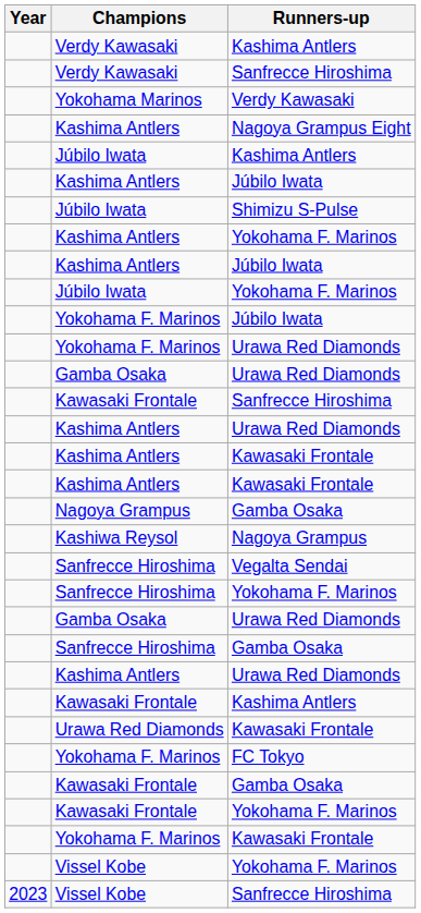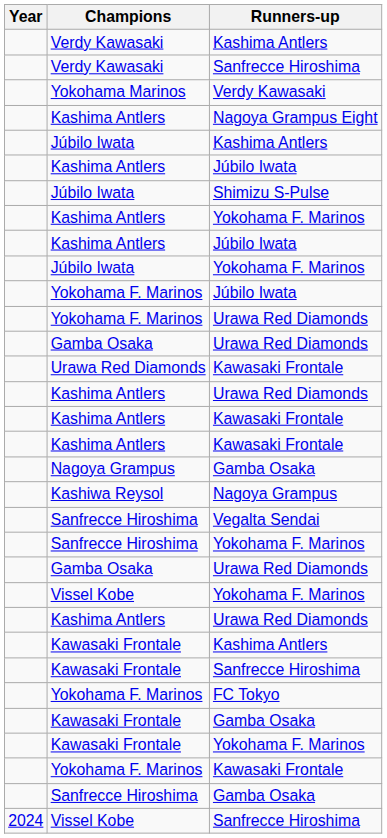 <table class="wikitable">
 <tr>
 <th>Year</th>
 <th>Champions</th>
 <th>Runners-up</th>
 </tr>
 <tr>
 <td></td>
 <td><a href='#'>Verdy Kawasaki</a></td>
 <td><a href='#'>Kashima Antlers</a></td>
 </tr>
 <tr>
 <td></td>
 <td><a href='#'>Verdy Kawasaki</a></td>
 <td><a href='#'>Sanfrecce Hiroshima</a></td>
 </tr>
 <tr>
 <td></td>
 <td><a href='#'>Yokohama Marinos</a></td>
 <td><a href='#'>Verdy Kawasaki</a></td>
 </tr>
 <tr>
 <td></td>
 <td><a href='#'>Kashima Antlers</a></td>
 <td><a href='#'>Nagoya Grampus Eight</a></td>
 </tr>
 <tr>
 <td></td>
 <td><a href='#'>Júbilo Iwata</a></td>
 <td><a href='#'>Kashima Antlers</a></td>
 </tr>
 <tr>
 <td></td>
 <td><a href='#'>Kashima Antlers</a></td>
 <td><a href='#'>Júbilo Iwata</a></td>
 </tr>
 <tr>
 <td></td>
 <td><a href='#'>Júbilo Iwata</a></td>
 <td><a href='#'>Shimizu S-Pulse</a></td>
 </tr>
 <tr>
 <td></td>
 <td><a href='#'>Kashima Antlers</a></td>
 <td><a href='#'>Yokohama F. Marinos</a></td>
 </tr>
 <tr>
 <td></td>
 <td><a href='#'>Kashima Antlers</a></td>
 <td><a href='#'>Júbilo Iwata</a></td>
 </tr>
 <tr>
 <td></td>
 <td><a href='#'>Júbilo Iwata</a></td>
 <td><a href='#'>Yokohama F. Marinos</a></td>
 </tr>
 <tr>
 <td></td>
 <td><a href='#'>Yokohama F. Marinos</a></td>
 <td><a href='#'>Júbilo Iwata</a></td>
 </tr>
 <tr>
 <td></td>
 <td><a href='#'>Yokohama F. Marinos</a></td>
 <td><a href='#'>Urawa Red Diamonds</a></td>
 </tr>
 <tr>
 <td></td>
 <td><a href='#'>Gamba Osaka</a></td>
 <td><a href='#'>Urawa Red Diamonds</a></td>
 </tr>
 <tr>
 <td></td>
+<td><a href='#'>Urawa Red Diamonds</a></td>
 <td><a href='#'>Kawasaki Frontale</a></td>
-<td><a href='#'>Sanfrecce Hiroshima</a></td>
 </tr>
 <tr>
 <td></td>
 <td><a href='#'>Kashima Antlers</a></td>
 <td><a href='#'>Urawa Red Diamonds</a></td>
 </tr>
 <tr>
 <td></td>
 <td><a href='#'>Kashima Antlers</a></td>
 <td><a href='#'>Kawasaki Frontale</a></td>
 </tr>
 <tr>
 <td></td>
 <td><a href='#'>Kashima Antlers</a></td>
 <td><a href='#'>Kawasaki Frontale</a></td>
 </tr>
 <tr>
 <td></td>
 <td><a href='#'>Nagoya Grampus</a></td>
 <td><a href='#'>Gamba Osaka</a></td>
 </tr>
 <tr>
 <td></td>
 <td><a href='#'>Kashiwa Reysol</a></td>
 <td><a href='#'>Nagoya Grampus</a></td>
 </tr>
 <tr>
 <td></td>
 <td><a href='#'>Sanfrecce Hiroshima</a></td>
 <td><a href='#'>Vegalta Sendai</a></td>
 </tr>
 <tr>
 <td></td>
 <td><a href='#'>Sanfrecce Hiroshima</a></td>
 <td><a href='#'>Yokohama F. Marinos</a></td>
 </tr>
 <tr>
 <td></td>
 <td><a href='#'>Gamba Osaka</a></td>
 <td><a href='#'>Urawa Red Diamonds</a></td>
 </tr>
 <tr>
 <td></td>
-<td><a href='#'>Sanfrecce Hiroshima</a></td>
-<td><a href='#'>Gamba Osaka</a></td>
+<td><a href='#'>Vissel Kobe</a></td>
+<td><a href='#'>Yokohama F. Marinos</a></td>
 </tr>
 <tr>
 <td></td>
 <td><a href='#'>Kashima Antlers</a></td>
 <td><a href='#'>Urawa Red Diamonds</a></td>
 </tr>
 <tr>
 <td></td>
 <td><a href='#'>Kawasaki Frontale</a></td>
 <td><a href='#'>Kashima Antlers</a></td>
 </tr>
 <tr>
 <td></td>
-<td><a href='#'>Urawa Red Diamonds</a></td>
 <td><a href='#'>Kawasaki Frontale</a></td>
+<td><a href='#'>Sanfrecce Hiroshima</a></td>
 </tr>
 <tr>
 <td></td>
 <td><a href='#'>Yokohama F. Marinos</a></td>
 <td><a href='#'>FC Tokyo</a></td>
 </tr>
 <tr>
 <td></td>
 <td><a href='#'>Kawasaki Frontale</a></td>
 <td><a href='#'>Gamba Osaka</a></td>
 </tr>
 <tr>
 <td></td>
 <td><a href='#'>Kawasaki Frontale</a></td>
 <td><a href='#'>Yokohama F. Marinos</a></td>
 </tr>
 <tr>
 <td></td>
 <td><a href='#'>Yokohama F. Marinos</a></td>
 <td><a href='#'>Kawasaki Frontale</a></td>
 </tr>
 <tr>
 <td></td>
-<td><a href='#'>Vissel Kobe</a></td>
-<td><a href='#'>Yokohama F. Marinos</a></td>
+<td><a href='#'>Sanfrecce Hiroshima</a></td>
+<td><a href='#'>Gamba Osaka</a></td>
 </tr>
 <tr>
-<td><a href='#'>2023</a></td>
+<td><a href='#'>2024</a></td>
 <td><a href='#'>Vissel Kobe</a></td>
 <td><a href='#'>Sanfrecce Hiroshima</a></td>
 </tr>
 </table>
